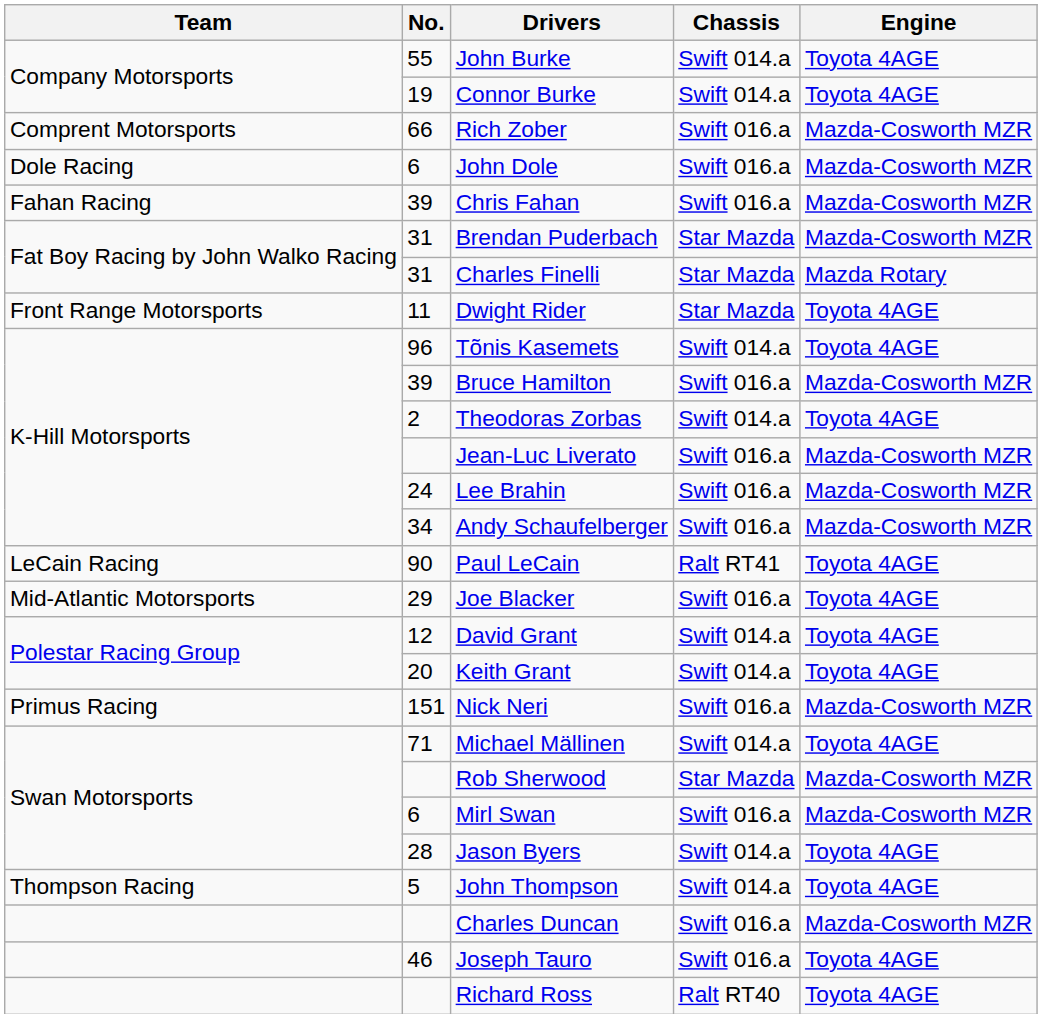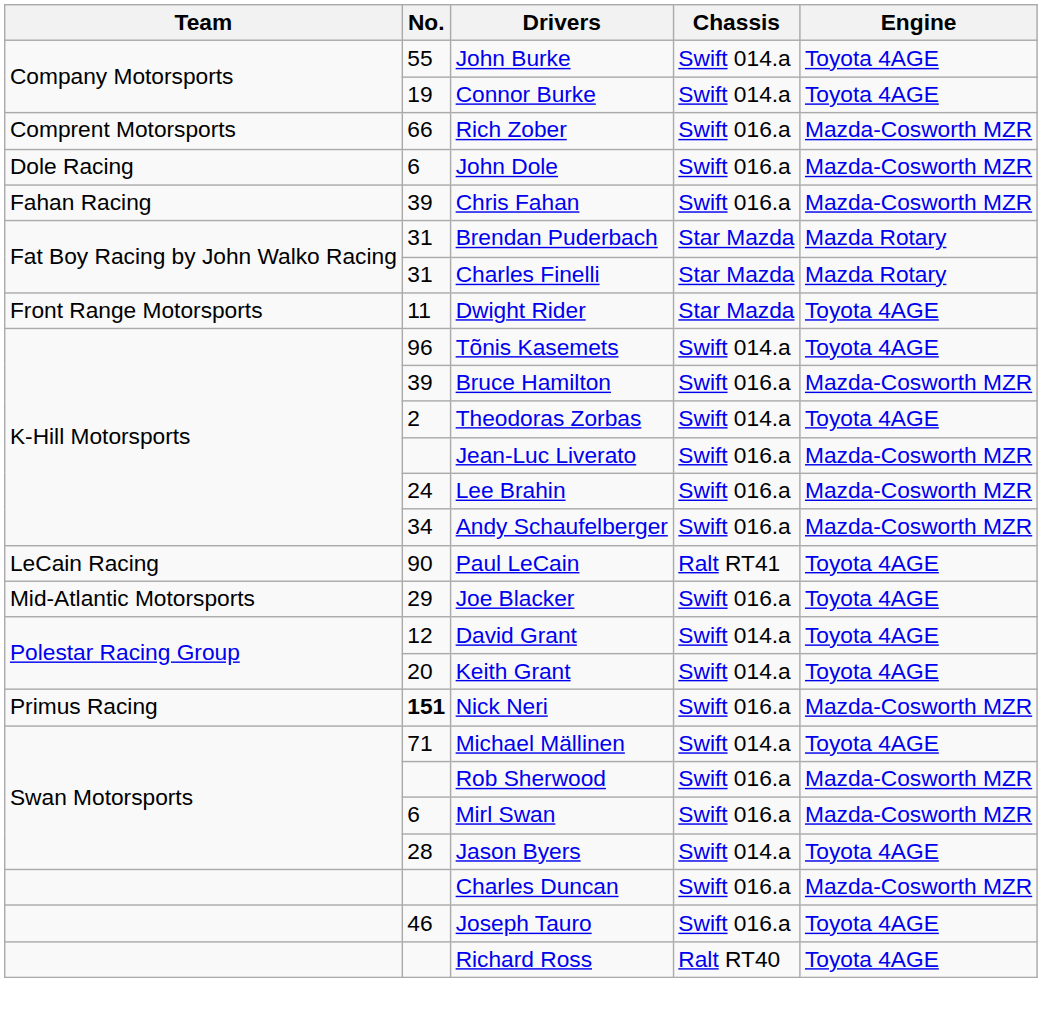 <table class="wikitable">
 <tr>
 <th>Team</th>
 <th>No.</th>
 <th>Drivers</th>
 <th>Chassis</th>
 <th>Engine</th>
 </tr>
 <tr>
 <td rowspan=2> Company Motorsports</td>
 <td>55</td>
 <td> <a href='#'>John Burke</a></td>
 <td><a href='#'>Swift</a> 014.a</td>
 <td><a href='#'>Toyota 4AGE</a></td>
 </tr>
 <tr>
 <td>19</td>
 <td> <a href='#'>Connor Burke</a></td>
 <td><a href='#'>Swift</a> 014.a</td>
 <td><a href='#'>Toyota 4AGE</a></td>
 </tr>
 <tr>
 <td> Comprent Motorsports</td>
 <td>66</td>
 <td> <a href='#'>Rich Zober</a></td>
 <td><a href='#'>Swift</a> 016.a</td>
 <td><a href='#'>Mazda-Cosworth MZR</a></td>
 </tr>
 <tr>
 <td> Dole Racing</td>
 <td>6</td>
 <td> <a href='#'>John Dole</a></td>
 <td><a href='#'>Swift</a> 016.a</td>
 <td><a href='#'>Mazda-Cosworth MZR</a></td>
 </tr>
 <tr>
 <td> Fahan Racing</td>
 <td>39</td>
 <td> <a href='#'>Chris Fahan</a></td>
 <td><a href='#'>Swift</a> 016.a</td>
 <td><a href='#'>Mazda-Cosworth MZR</a></td>
 </tr>
 <tr>
 <td rowspan=2> Fat Boy Racing by John Walko Racing</td>
 <td>31</td>
 <td> <a href='#'>Brendan Puderbach</a></td>
 <td><a href='#'>Star Mazda</a></td>
-<td><a href='#'>Mazda-Cosworth MZR</a></td>
+<td><a href='#'>Mazda Rotary</a></td>
 </tr>
 <tr>
 <td>31</td>
 <td> <a href='#'>Charles Finelli</a></td>
 <td><a href='#'>Star Mazda</a></td>
 <td><a href='#'>Mazda Rotary</a></td>
 </tr>
 <tr>
 <td> Front Range Motorsports</td>
 <td>11</td>
 <td> <a href='#'>Dwight Rider</a></td>
 <td><a href='#'>Star Mazda</a></td>
 <td><a href='#'>Toyota 4AGE</a></td>
 </tr>
 <tr>
 <td rowspan=6> K-Hill Motorsports</td>
 <td>96</td>
 <td> <a href='#'>Tõnis Kasemets</a></td>
 <td><a href='#'>Swift</a> 014.a</td>
 <td><a href='#'>Toyota 4AGE</a></td>
 </tr>
 <tr>
 <td>39</td>
 <td> <a href='#'>Bruce Hamilton</a></td>
 <td><a href='#'>Swift</a> 016.a</td>
 <td><a href='#'>Mazda-Cosworth MZR</a></td>
 </tr>
 <tr>
 <td>2</td>
 <td> <a href='#'>Theodoras Zorbas</a></td>
 <td><a href='#'>Swift</a> 014.a</td>
 <td><a href='#'>Toyota 4AGE</a></td>
 </tr>
 <tr>
 <td></td>
 <td> <a href='#'>Jean-Luc Liverato</a></td>
 <td><a href='#'>Swift</a> 016.a</td>
 <td><a href='#'>Mazda-Cosworth MZR</a></td>
 </tr>
 <tr>
 <td>24</td>
 <td> <a href='#'>Lee Brahin</a></td>
 <td><a href='#'>Swift</a> 016.a</td>
 <td><a href='#'>Mazda-Cosworth MZR</a></td>
 </tr>
 <tr>
 <td>34</td>
 <td> <a href='#'>Andy Schaufelberger</a></td>
 <td><a href='#'>Swift</a> 016.a</td>
 <td><a href='#'>Mazda-Cosworth MZR</a></td>
 </tr>
 <tr>
 <td> LeCain Racing</td>
 <td>90</td>
 <td> <a href='#'>Paul LeCain</a></td>
 <td><a href='#'>Ralt</a> RT41</td>
 <td><a href='#'>Toyota 4AGE</a></td>
 </tr>
 <tr>
 <td> Mid-Atlantic Motorsports</td>
 <td>29</td>
 <td> <a href='#'>Joe Blacker</a></td>
 <td><a href='#'>Swift</a> 016.a</td>
 <td><a href='#'>Toyota 4AGE</a></td>
 </tr>
 <tr>
 <td rowspan=2> <a href='#'>Polestar Racing Group</a></td>
 <td>12</td>
 <td> <a href='#'>David Grant</a></td>
 <td><a href='#'>Swift</a> 014.a</td>
 <td><a href='#'>Toyota 4AGE</a></td>
 </tr>
 <tr>
 <td>20</td>
 <td> <a href='#'>Keith Grant</a></td>
 <td><a href='#'>Swift</a> 014.a</td>
 <td><a href='#'>Toyota 4AGE</a></td>
 </tr>
 <tr>
 <td> Primus Racing</td>
-<td>151</td>
+<td><strong>151</strong></td>
 <td> <a href='#'>Nick Neri</a></td>
 <td><a href='#'>Swift</a> 016.a</td>
 <td><a href='#'>Mazda-Cosworth MZR</a></td>
 </tr>
 <tr>
 <td rowspan=4> Swan Motorsports</td>
 <td>71</td>
 <td> <a href='#'>Michael Mällinen</a></td>
 <td><a href='#'>Swift</a> 014.a</td>
 <td><a href='#'>Toyota 4AGE</a></td>
 </tr>
 <tr>
 <td></td>
 <td> <a href='#'>Rob Sherwood</a></td>
-<td><a href='#'>Star Mazda</a></td>
+<td><a href='#'>Swift</a> 016.a</td>
 <td><a href='#'>Mazda-Cosworth MZR</a></td>
 </tr>
 <tr>
 <td>6</td>
 <td> <a href='#'>Mirl Swan</a></td>
 <td><a href='#'>Swift</a> 016.a</td>
 <td><a href='#'>Mazda-Cosworth MZR</a></td>
 </tr>
 <tr>
 <td>28</td>
 <td> <a href='#'>Jason Byers</a></td>
-<td><a href='#'>Swift</a> 014.a</td>
-<td><a href='#'>Toyota 4AGE</a></td>
-</tr>
-<tr>
-<td> Thompson Racing</td>
-<td>5</td>
-<td> <a href='#'>John Thompson</a></td>
 <td><a href='#'>Swift</a> 014.a</td>
 <td><a href='#'>Toyota 4AGE</a></td>
 </tr>
 <tr>
 <td></td>
 <td></td>
 <td> <a href='#'>Charles Duncan</a></td>
 <td><a href='#'>Swift</a> 016.a</td>
 <td><a href='#'>Mazda-Cosworth MZR</a></td>
 </tr>
 <tr>
 <td></td>
 <td>46</td>
 <td> <a href='#'>Joseph Tauro</a></td>
 <td><a href='#'>Swift</a> 016.a</td>
 <td><a href='#'>Toyota 4AGE</a></td>
 </tr>
 <tr>
 <td></td>
 <td></td>
 <td> <a href='#'>Richard Ross</a></td>
 <td><a href='#'>Ralt</a> RT40</td>
 <td><a href='#'>Toyota 4AGE</a></td>
 </tr>
 </table>
